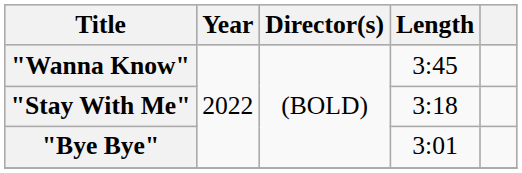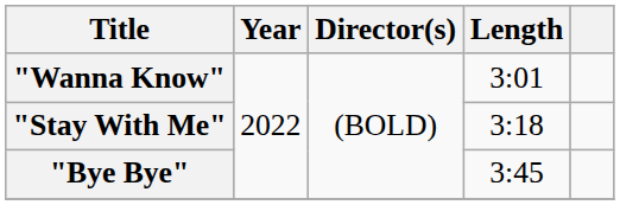 <table class="wikitable plainrowheaders" style="text-align:center">
 <tr>
 <th scope="col">Title</th>
 <th scope="col">Year</th>
 <th scope="col">Director(s)</th>
 <th scope="col">Length</th>
 <th scope="col" style="width:1em;"></th>
 </tr>
 <tr>
 <th scope="row">"Wanna Know"</th>
 <td rowspan="3">2022</td>
 <td rowspan="3"> (BOLD)</td>
-<td>3:45</td>
+<td>3:01</td>
 <td></td>
 </tr>
 <tr>
 <th scope="row">"Stay With Me"</th>
 <td>3:18</td>
 <td></td>
 </tr>
 <tr>
 <th scope="row">"Bye Bye"</th>
-<td>3:01</td>
+<td>3:45</td>
 <td></td>
 </tr>
 <tr>
 </tr>
 </table>
